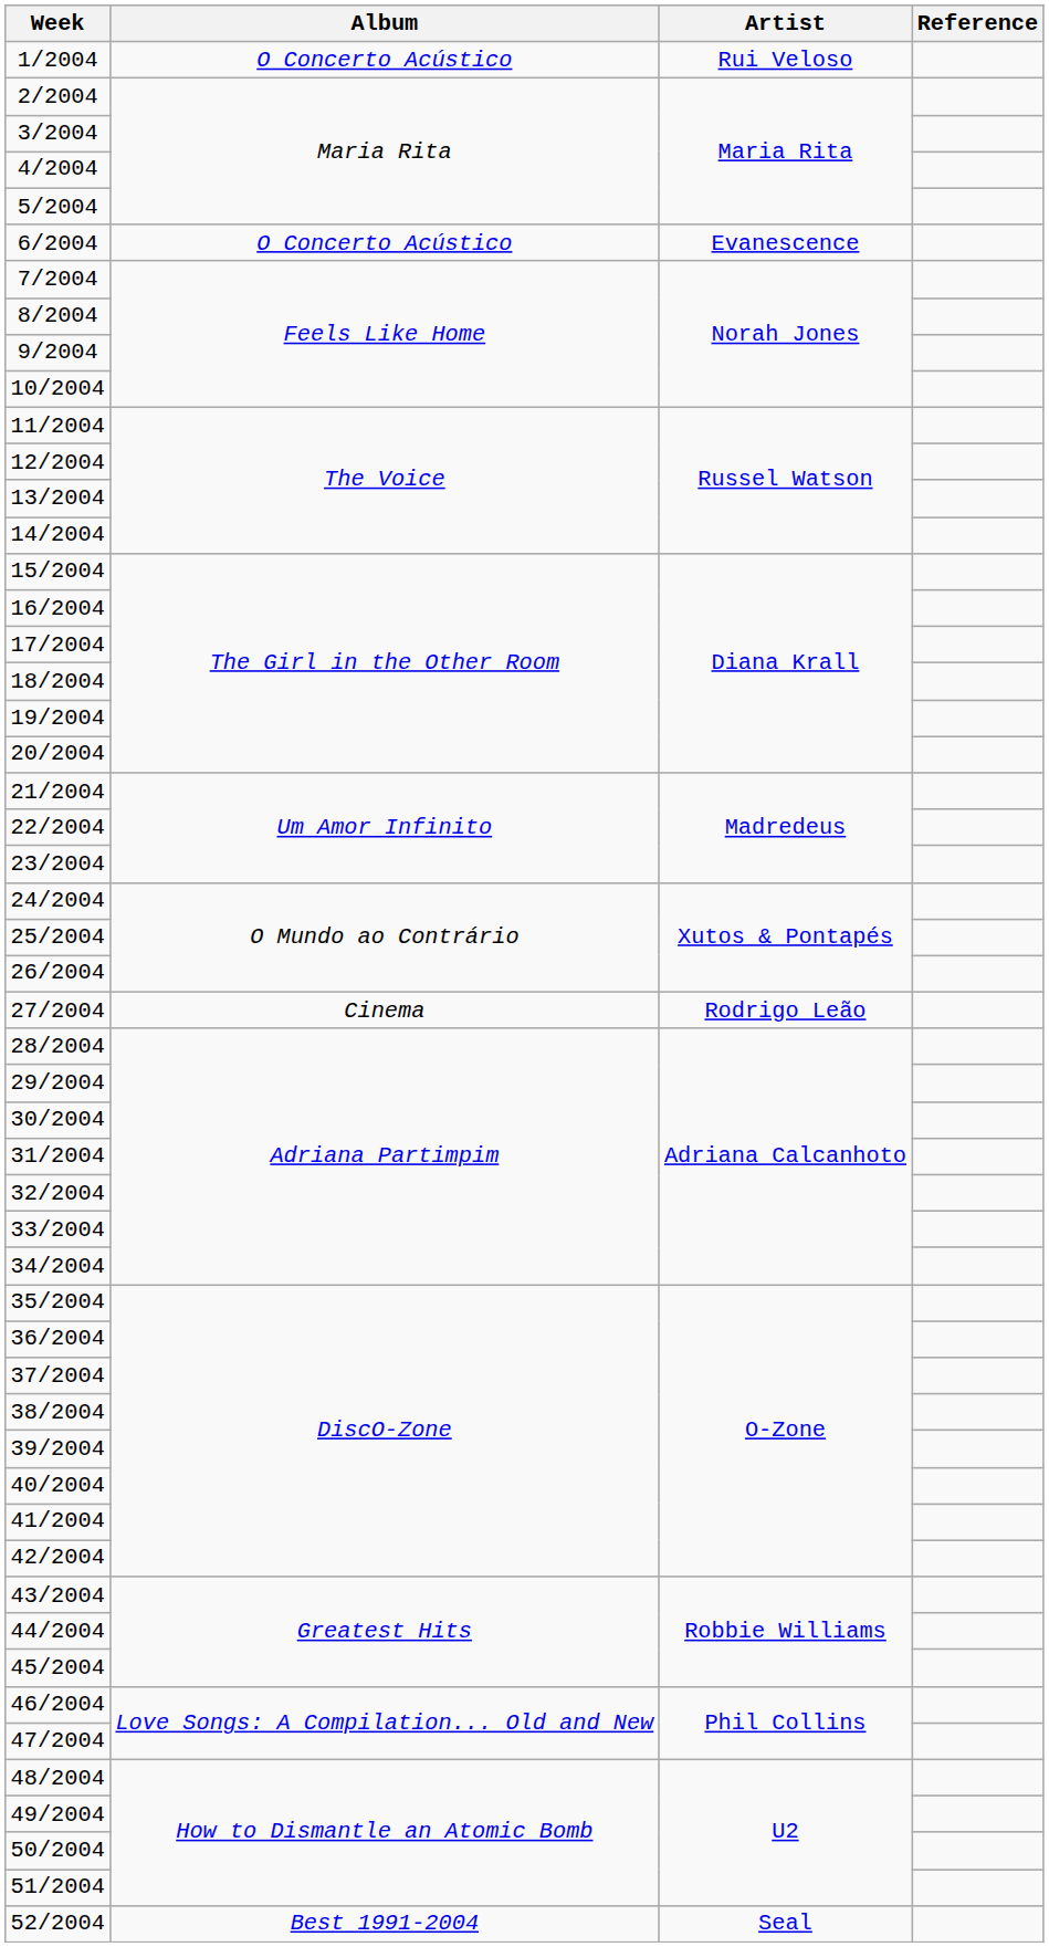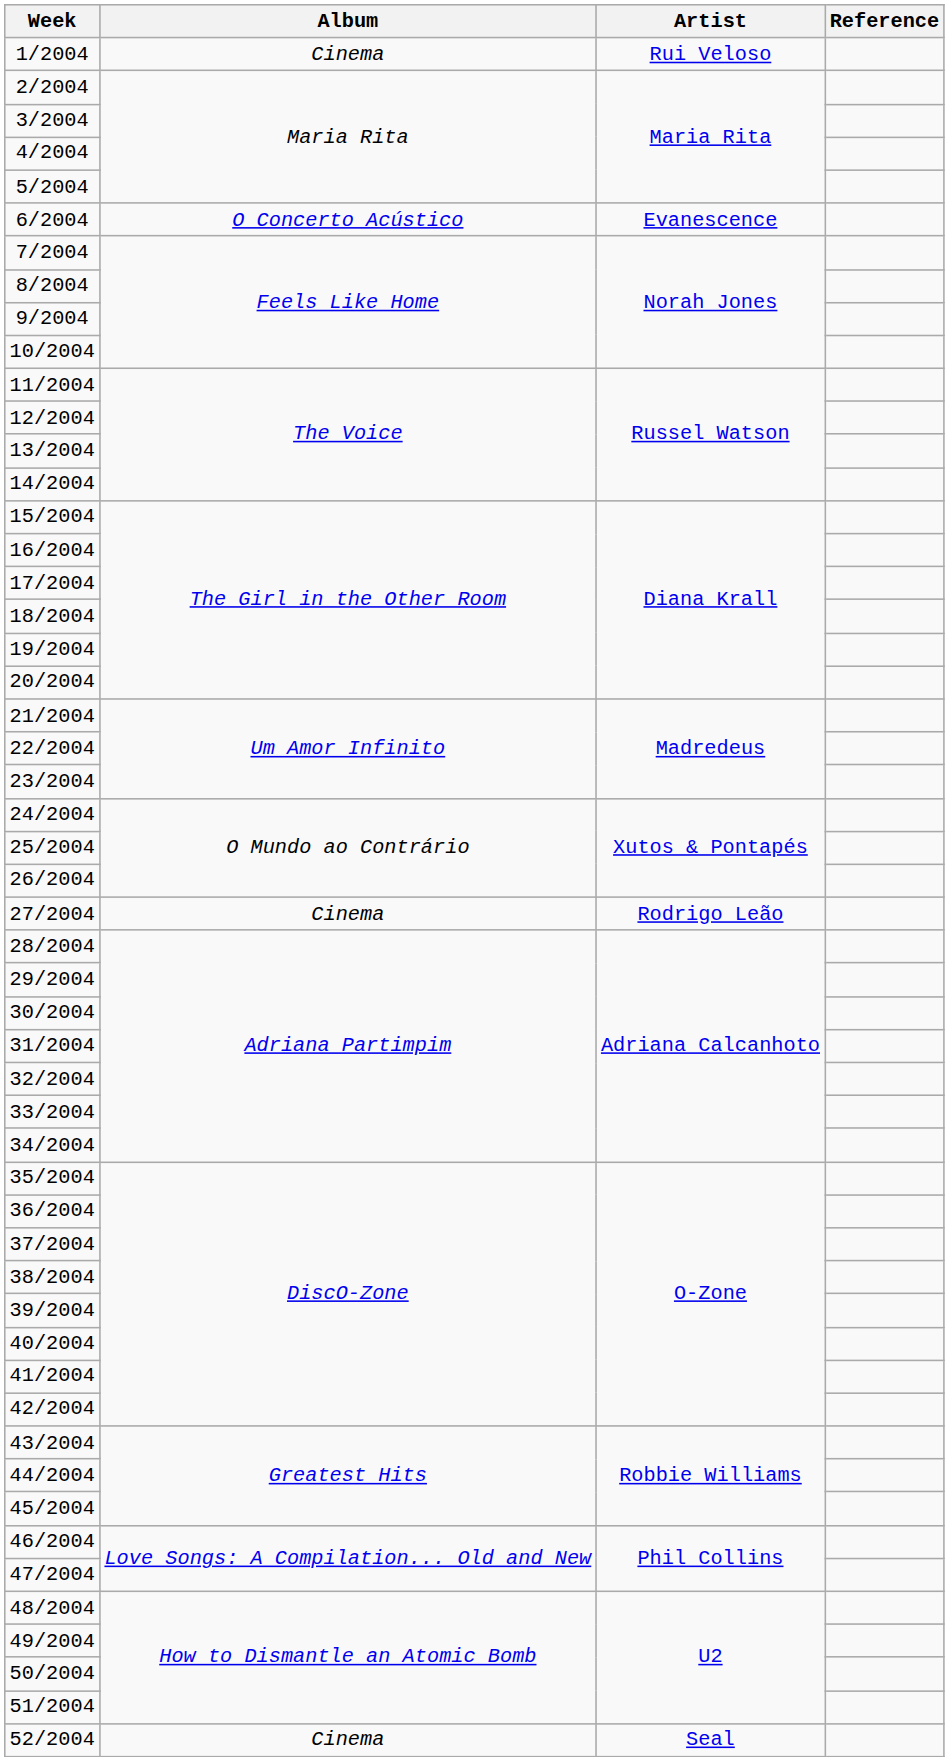 <table class="wikitable" style="text-align:center">
 <tr>
 <th>Week</th>
 <th>Album</th>
 <th>Artist</th>
 <th>Reference</th>
 </tr>
 <tr>
 <td>1/2004</td>
-<td><em><a href='#'>O Concerto Acústico</a></em></td>
+<td><em>Cinema</em></td>
 <td><a href='#'>Rui Veloso</a></td>
 <td></td>
 </tr>
 <tr>
 <td>2/2004</td>
 <td rowspan="4"><em>Maria Rita</em></td>
 <td rowspan="4"><a href='#'>Maria Rita</a></td>
 <td></td>
 </tr>
 <tr>
 <td>3/2004</td>
 <td></td>
 </tr>
 <tr>
 <td>4/2004</td>
 <td></td>
 </tr>
 <tr>
 <td>5/2004</td>
 <td></td>
 </tr>
 <tr>
 <td>6/2004</td>
 <td><em><a href='#'>O Concerto Acústico</a></em></td>
 <td><a href='#'>Evanescence</a></td>
 <td></td>
 </tr>
 <tr>
 <td>7/2004</td>
 <td rowspan="4"><a href='#'><em>Feels Like Home</em></a></td>
 <td rowspan="4"><a href='#'>Norah Jones</a></td>
 <td></td>
 </tr>
 <tr>
 <td>8/2004</td>
 <td></td>
 </tr>
 <tr>
 <td>9/2004</td>
 <td></td>
 </tr>
 <tr>
 <td>10/2004</td>
 <td></td>
 </tr>
 <tr>
 <td>11/2004</td>
 <td rowspan="4"><a href='#'><em>The Voice</em></a></td>
 <td rowspan="4"><a href='#'>Russel Watson</a></td>
 <td></td>
 </tr>
 <tr>
 <td>12/2004</td>
 <td></td>
 </tr>
 <tr>
 <td>13/2004</td>
 <td></td>
 </tr>
 <tr>
 <td>14/2004</td>
 <td></td>
 </tr>
 <tr>
 <td>15/2004</td>
 <td rowspan="6"><em><a href='#'>The Girl in the Other Room</a></em></td>
 <td rowspan="6"><a href='#'>Diana Krall</a></td>
 <td></td>
 </tr>
 <tr>
 <td>16/2004</td>
 <td></td>
 </tr>
 <tr>
 <td>17/2004</td>
 <td></td>
 </tr>
 <tr>
 <td>18/2004</td>
 <td></td>
 </tr>
 <tr>
 <td>19/2004</td>
 <td></td>
 </tr>
 <tr>
 <td>20/2004</td>
 <td></td>
 </tr>
 <tr>
 <td>21/2004</td>
 <td rowspan="3"><em><a href='#'>Um Amor Infinito</a></em></td>
 <td rowspan="3"><a href='#'>Madredeus</a></td>
 <td></td>
 </tr>
 <tr>
 <td>22/2004</td>
 <td></td>
 </tr>
 <tr>
 <td>23/2004</td>
 <td></td>
 </tr>
 <tr>
 <td>24/2004</td>
 <td rowspan="3"><em>O Mundo ao Contrário</em></td>
 <td rowspan="3"><a href='#'>Xutos & Pontapés</a></td>
 <td></td>
 </tr>
 <tr>
 <td>25/2004</td>
 <td></td>
 </tr>
 <tr>
 <td>26/2004</td>
 <td></td>
 </tr>
 <tr>
 <td>27/2004</td>
 <td><em>Cinema</em></td>
 <td><a href='#'>Rodrigo Leão</a></td>
 <td></td>
 </tr>
 <tr>
 <td>28/2004</td>
 <td rowspan="7"><em><a href='#'>Adriana Partimpim</a></em></td>
 <td rowspan="7"><a href='#'>Adriana Calcanhoto</a></td>
 <td></td>
 </tr>
 <tr>
 <td>29/2004</td>
 <td></td>
 </tr>
 <tr>
 <td>30/2004</td>
 <td></td>
 </tr>
 <tr>
 <td>31/2004</td>
 <td></td>
 </tr>
 <tr>
 <td>32/2004</td>
 <td></td>
 </tr>
 <tr>
 <td>33/2004</td>
 <td></td>
 </tr>
 <tr>
 <td>34/2004</td>
 <td></td>
 </tr>
 <tr>
 <td>35/2004</td>
 <td rowspan="8"><em><a href='#'>DiscO-Zone</a></em></td>
 <td rowspan="8"><a href='#'>O-Zone</a></td>
 <td></td>
 </tr>
 <tr>
 <td>36/2004</td>
 <td></td>
 </tr>
 <tr>
 <td>37/2004</td>
 <td></td>
 </tr>
 <tr>
 <td>38/2004</td>
 <td></td>
 </tr>
 <tr>
 <td>39/2004</td>
 <td></td>
 </tr>
 <tr>
 <td>40/2004</td>
 <td></td>
 </tr>
 <tr>
 <td>41/2004</td>
 <td></td>
 </tr>
 <tr>
 <td>42/2004</td>
 <td></td>
 </tr>
 <tr>
 <td>43/2004</td>
 <td rowspan="3"><a href='#'><em>Greatest Hits</em></a></td>
 <td rowspan="3"><a href='#'>Robbie Williams</a></td>
 <td></td>
 </tr>
 <tr>
 <td>44/2004</td>
 <td></td>
 </tr>
 <tr>
 <td>45/2004</td>
 <td></td>
 </tr>
 <tr>
 <td>46/2004</td>
 <td rowspan="2"><em><a href='#'>Love Songs: A Compilation... Old and New</a></em></td>
 <td rowspan="2"><a href='#'>Phil Collins</a></td>
 <td></td>
 </tr>
 <tr>
 <td>47/2004</td>
 <td></td>
 </tr>
 <tr>
 <td>48/2004</td>
 <td rowspan="4"><em><a href='#'>How to Dismantle an Atomic Bomb</a></em></td>
 <td rowspan="4"><a href='#'>U2</a></td>
 <td></td>
 </tr>
 <tr>
 <td>49/2004</td>
 <td></td>
 </tr>
 <tr>
 <td>50/2004</td>
 <td></td>
 </tr>
 <tr>
 <td>51/2004</td>
 <td></td>
 </tr>
 <tr>
 <td>52/2004</td>
-<td><a href='#'><em>Best 1991-2004</em></a></td>
+<td><em>Cinema</em></td>
 <td><a href='#'>Seal</a></td>
 <td></td>
 </tr>
 </table>
